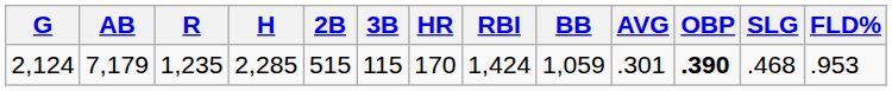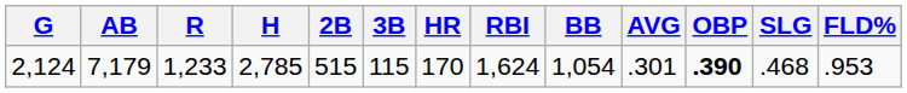 <table class="wikitable">
 <tr>
 <th><a href='#'>G</a></th>
 <th><a href='#'>AB</a></th>
 <th><a href='#'>R</a></th>
 <th><a href='#'>H</a></th>
 <th><a href='#'>2B</a></th>
 <th><a href='#'>3B</a></th>
 <th><a href='#'>HR</a></th>
 <th><a href='#'>RBI</a></th>
 <th><a href='#'>BB</a></th>
 <th><a href='#'>AVG</a></th>
 <th><a href='#'>OBP</a></th>
 <th><a href='#'>SLG</a></th>
 <th><a href='#'>FLD%</a></th>
 </tr>
 <tr>
 <td>2,124</td>
 <td>7,179</td>
-<td>1,235</td>
-<td>2,285</td>
+<td>1,233</td>
+<td>2,785</td>
 <td>515</td>
 <td>115</td>
 <td>170</td>
-<td>1,424</td>
-<td>1,059</td>
+<td>1,624</td>
+<td>1,054</td>
 <td>.301</td>
 <td><strong>.390</strong></td>
 <td>.468</td>
 <td>.953</td>
 </tr>
 </table>
